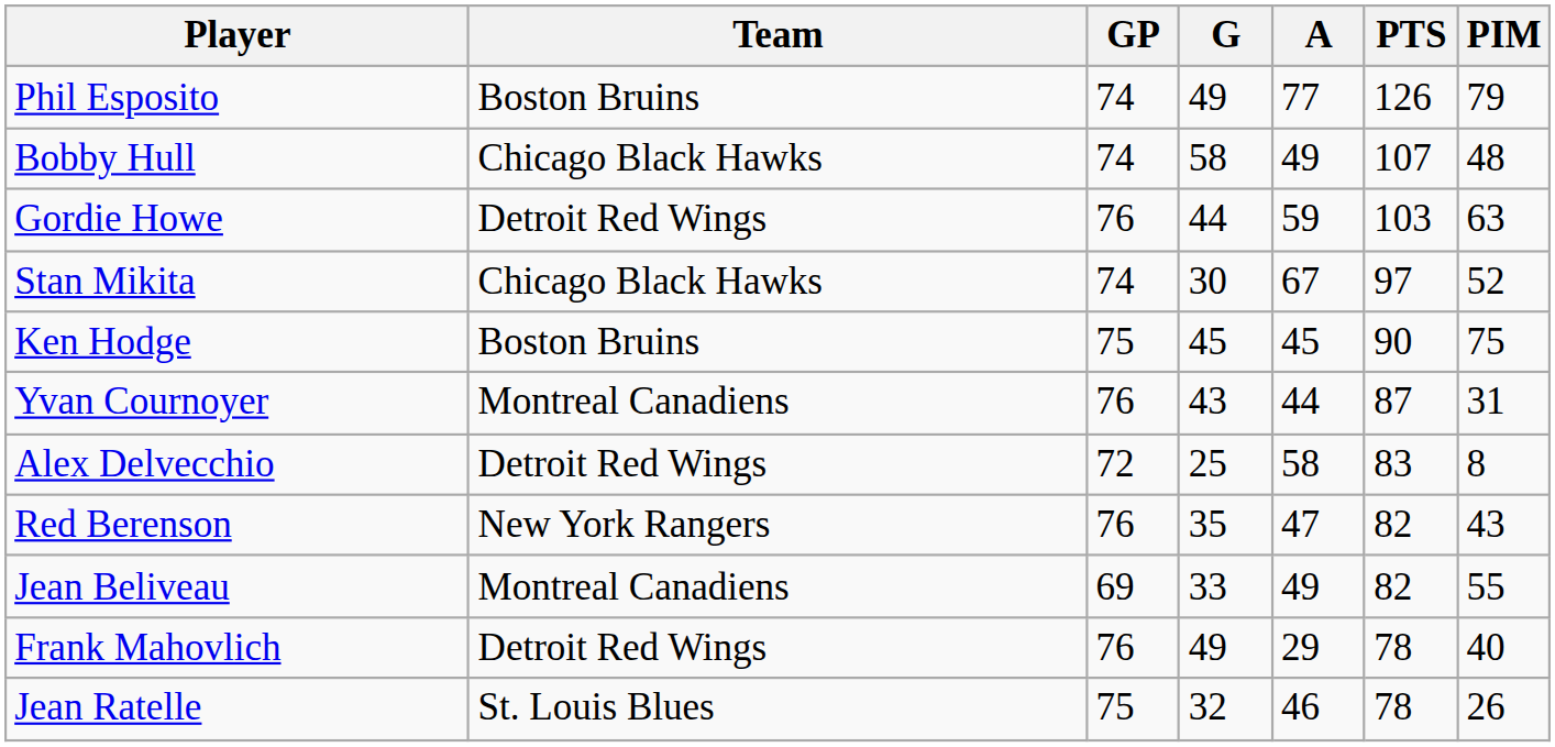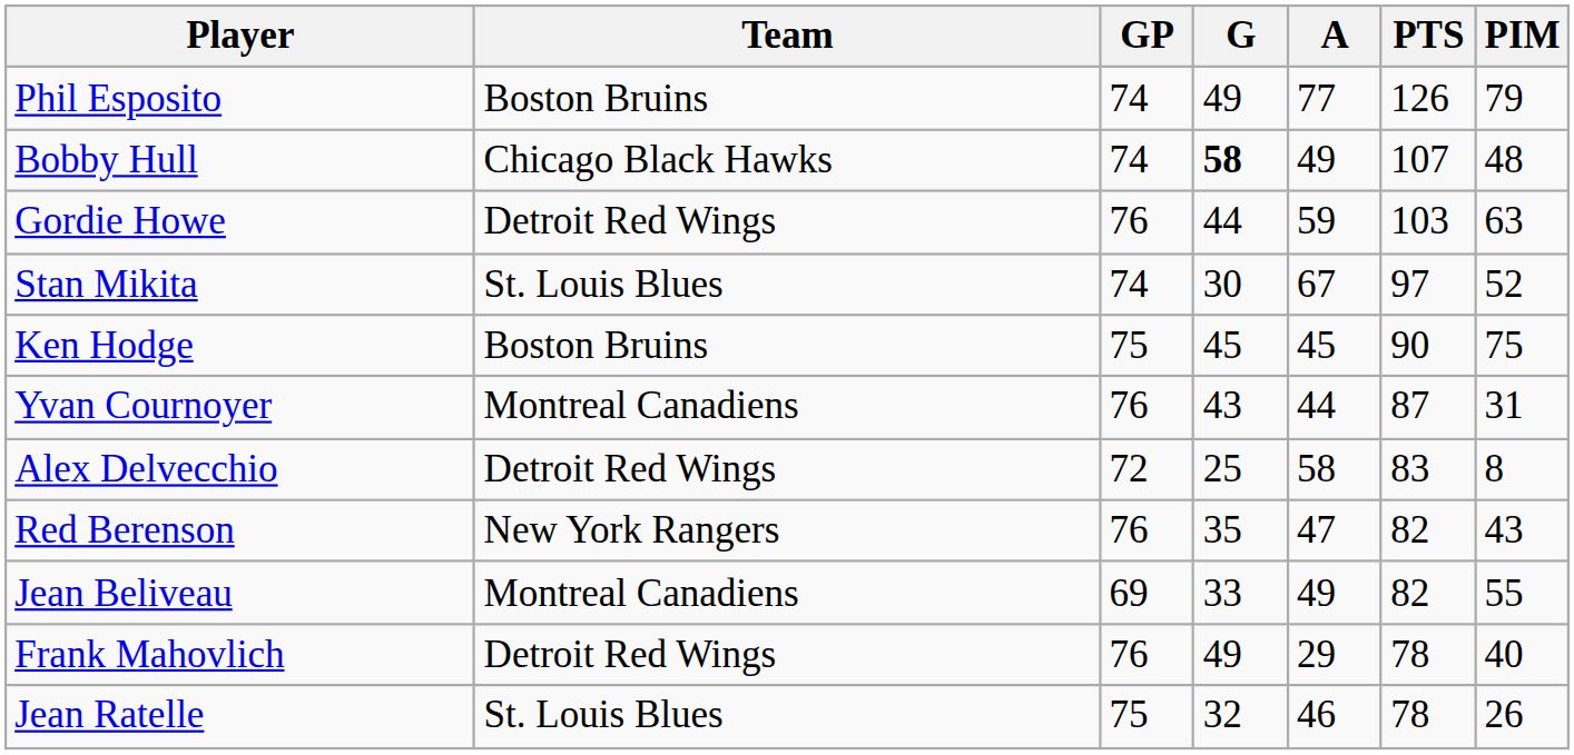 <table class="wikitable">
 <tr>
 <th bgcolor="#DDDDFF" width="30%">Player</th>
 <th bgcolor="#DDDDFF" width="40%">Team</th>
 <th bgcolor="#DDDDFF" width="6%">GP</th>
 <th bgcolor="#DDDDFF" width="6%">G</th>
 <th bgcolor="#DDDDFF" width="6%">A</th>
 <th bgcolor="#DDDDFF" width="6%">PTS</th>
 <th bgcolor="#DDDDFF" width="6%">PIM</th>
 </tr>
 <tr>
 <td><a href='#'>Phil Esposito</a></td>
 <td>Boston Bruins</td>
 <td>74</td>
 <td>49</td>
 <td>77</td>
 <td>126</td>
 <td>79</td>
 </tr>
 <tr>
 <td><a href='#'>Bobby Hull</a></td>
 <td>Chicago Black Hawks</td>
 <td>74</td>
-<td>58</td>
+<td><strong>58</strong></td>
 <td>49</td>
 <td>107</td>
 <td>48</td>
 </tr>
 <tr>
 <td><a href='#'>Gordie Howe</a></td>
 <td>Detroit Red Wings</td>
 <td>76</td>
 <td>44</td>
 <td>59</td>
 <td>103</td>
 <td>63</td>
 </tr>
 <tr>
 <td><a href='#'>Stan Mikita</a></td>
-<td>Chicago Black Hawks</td>
+<td>St. Louis Blues</td>
 <td>74</td>
 <td>30</td>
 <td>67</td>
 <td>97</td>
 <td>52</td>
 </tr>
 <tr>
 <td><a href='#'>Ken Hodge</a></td>
 <td>Boston Bruins</td>
 <td>75</td>
 <td>45</td>
 <td>45</td>
 <td>90</td>
 <td>75</td>
 </tr>
 <tr>
 <td><a href='#'>Yvan Cournoyer</a></td>
 <td>Montreal Canadiens</td>
 <td>76</td>
 <td>43</td>
 <td>44</td>
 <td>87</td>
 <td>31</td>
 </tr>
 <tr>
 <td><a href='#'>Alex Delvecchio</a></td>
 <td>Detroit Red Wings</td>
 <td>72</td>
 <td>25</td>
 <td>58</td>
 <td>83</td>
 <td>8</td>
 </tr>
 <tr>
 <td><a href='#'>Red Berenson</a></td>
 <td>New York Rangers</td>
 <td>76</td>
 <td>35</td>
 <td>47</td>
 <td>82</td>
 <td>43</td>
 </tr>
 <tr>
 <td><a href='#'>Jean Beliveau</a></td>
 <td>Montreal Canadiens</td>
 <td>69</td>
 <td>33</td>
 <td>49</td>
 <td>82</td>
 <td>55</td>
 </tr>
 <tr>
 <td><a href='#'>Frank Mahovlich</a></td>
 <td>Detroit Red Wings</td>
 <td>76</td>
 <td>49</td>
 <td>29</td>
 <td>78</td>
 <td>40</td>
 </tr>
 <tr>
 <td><a href='#'>Jean Ratelle</a></td>
 <td>St. Louis Blues</td>
 <td>75</td>
 <td>32</td>
 <td>46</td>
 <td>78</td>
 <td>26</td>
 </tr>
 </table>
